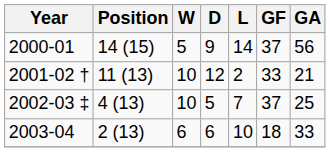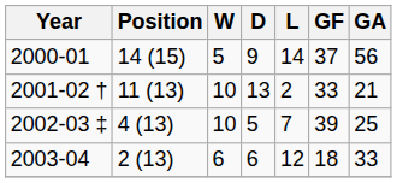 <table class="wikitable">
 <tr>
 <th>Year</th>
 <th>Position</th>
 <th>W</th>
 <th>D</th>
 <th>L</th>
 <th>GF</th>
 <th>GA</th>
 </tr>
 <tr>
 <td>2000-01</td>
 <td>14 (15)</td>
 <td>5</td>
 <td>9</td>
 <td>14</td>
 <td>37</td>
 <td>56</td>
 </tr>
 <tr>
 <td>2001-02 †</td>
 <td>11 (13)</td>
 <td>10</td>
-<td>12</td>
+<td>13</td>
 <td>2</td>
 <td>33</td>
 <td>21</td>
 </tr>
 <tr>
 <td>2002-03 ‡</td>
 <td>4 (13)</td>
 <td>10</td>
 <td>5</td>
 <td>7</td>
-<td>37</td>
+<td>39</td>
 <td>25</td>
 </tr>
 <tr>
 <td>2003-04</td>
 <td>2 (13)</td>
 <td>6</td>
 <td>6</td>
-<td>10</td>
+<td>12</td>
 <td>18</td>
 <td>33</td>
 </tr>
 <tr>
 </tr>
 </table>
